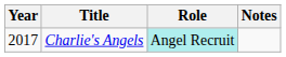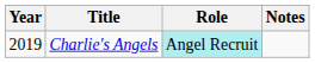 <table class="wikitable sortable">
 <tr>
 <th>Year</th>
 <th>Title</th>
 <th>Role</th>
 <th>Notes</th>
 </tr>
 <tr>
-<td>2017</td>
+<td>2019</td>
 <td><em><a href='#'>Charlie's Angels</a></em></td>
 <td style="background: paleturquoise;">Angel Recruit</td>
 <td></td>
 </tr>
 </table>
